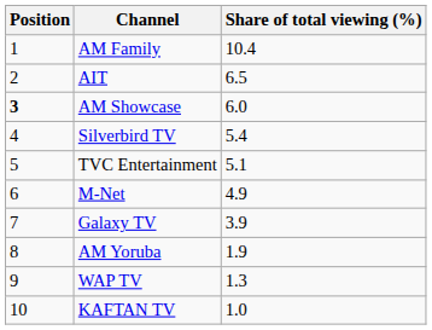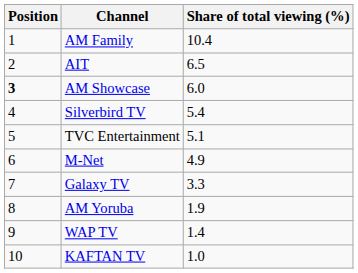 <table class="wikitable" style="font-size: 90%">
 <tr>
 <th>Position</th>
 <th>Channel</th>
 <th>Share of total viewing (%)</th>
 </tr>
 <tr>
 <td>1</td>
 <td><a href='#'>AM Family</a></td>
 <td>10.4</td>
 </tr>
 <tr>
 <td>2</td>
 <td><a href='#'>AIT</a></td>
 <td>6.5</td>
 </tr>
 <tr>
 <td><strong>3</strong></td>
 <td><a href='#'>AM Showcase</a></td>
 <td>6.0</td>
 </tr>
 <tr>
 <td>4</td>
 <td><a href='#'>Silverbird TV</a></td>
 <td>5.4</td>
 </tr>
 <tr>
 <td>5</td>
 <td>TVC Entertainment</td>
 <td>5.1</td>
 </tr>
 <tr>
 <td>6</td>
 <td><a href='#'>M-Net</a></td>
 <td>4.9</td>
 </tr>
 <tr>
 <td>7</td>
 <td><a href='#'>Galaxy TV</a></td>
-<td>3.9</td>
+<td>3.3</td>
 </tr>
 <tr>
 <td>8</td>
 <td><a href='#'>AM Yoruba</a></td>
 <td>1.9</td>
 </tr>
 <tr>
 <td>9</td>
 <td><a href='#'>WAP TV</a></td>
-<td>1.3</td>
+<td>1.4</td>
 </tr>
 <tr>
 <td>10</td>
 <td><a href='#'>KAFTAN TV</a></td>
 <td>1.0</td>
 </tr>
 </table>
